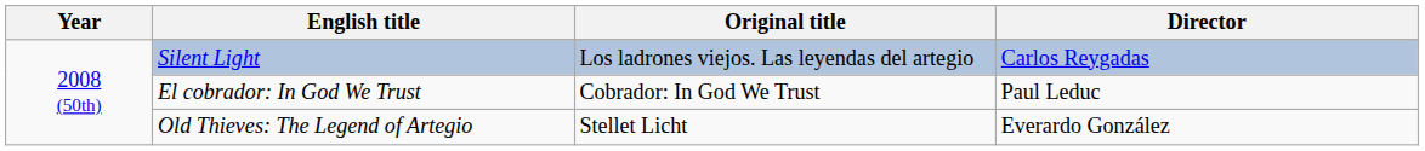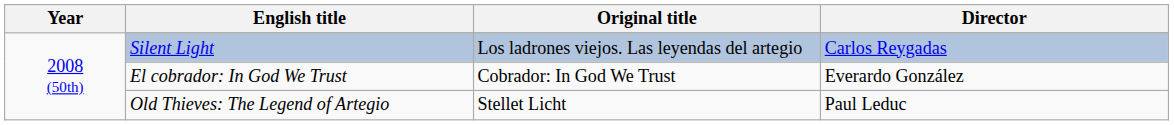 <table class="wikitable">
 <tr>
 <th width="100"><strong>Year</strong></th>
 <th width="300"><strong>English title</strong></th>
 <th width="300"><strong>Original title</strong></th>
 <th width="300"><strong>Director</strong></th>
 </tr>
 <tr>
 <td rowspan="5" style="text-align:center;"><a href='#'>2008</a><br><small><a href='#'>(50th)</a></small></td>
 </tr>
 <tr style="background:#B0C4DE;">
 <td><em><a href='#'>Silent Light</a></em></td>
 <td>Los ladrones viejos. Las leyendas del artegio</td>
 <td><a href='#'>Carlos Reygadas</a></td>
 </tr>
 <tr>
 <td><em>El cobrador: In God We Trust</em></td>
 <td>Cobrador: In God We Trust</td>
-<td>Paul Leduc</td>
+<td>Everardo González</td>
 </tr>
 <tr>
 <td><em>Old Thieves: The Legend of Artegio</em></td>
 <td>Stellet Licht</td>
-<td>Everardo González</td>
+<td>Paul Leduc</td>
 </tr>
 </table>
